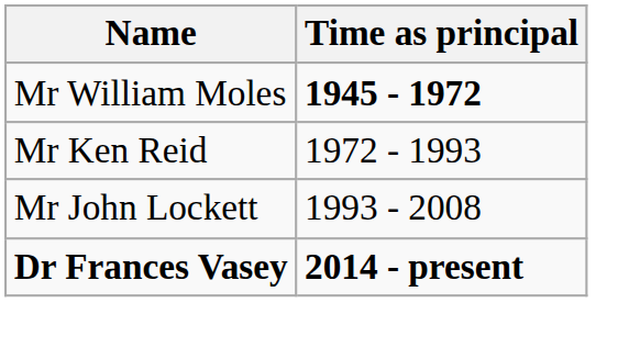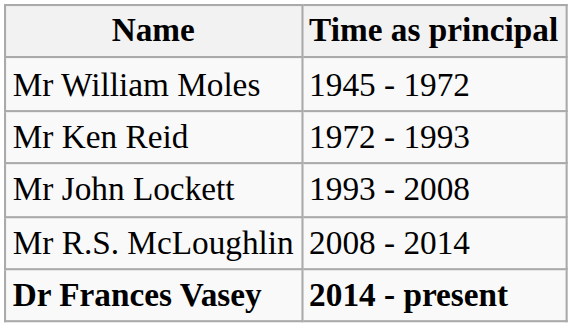 <table class="wikitable sortable">
 <tr>
 <th>Name</th>
 <th>Time as principal</th>
 </tr>
 <tr>
 <td>Mr William Moles</td>
-<td><strong>1945 - 1972</strong></td>
+<td>1945 - 1972</td>
 </tr>
 <tr>
 <td>Mr Ken Reid</td>
 <td>1972 - 1993</td>
 </tr>
 <tr>
 <td>Mr John Lockett</td>
 <td>1993 - 2008</td>
 </tr>
 <tr>
+<td>Mr R.S. McLoughlin</td>
+<td>2008 - 2014</td>
+</tr>
+<tr>
 <td><strong>Dr Frances Vasey</strong></td>
 <td><strong>2014 - present</strong></td>
 </tr>
 </table>
